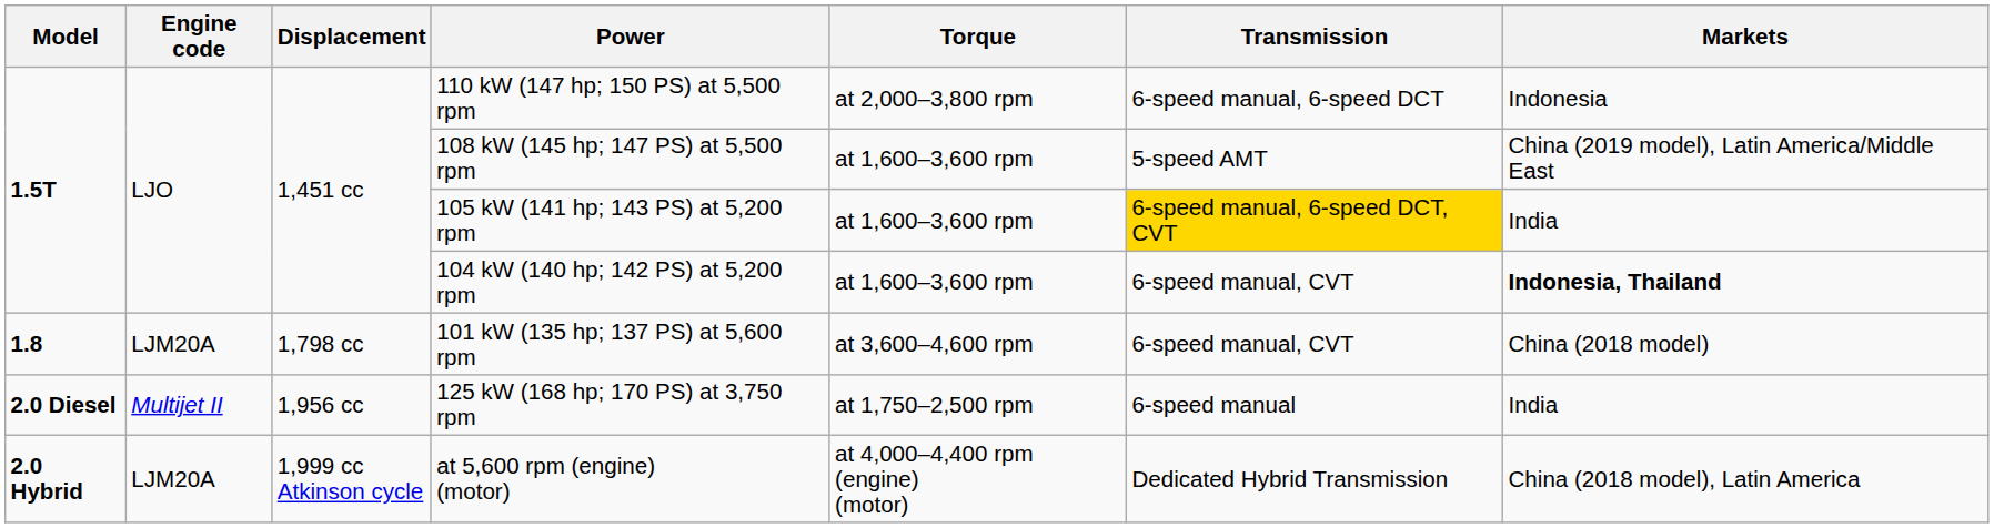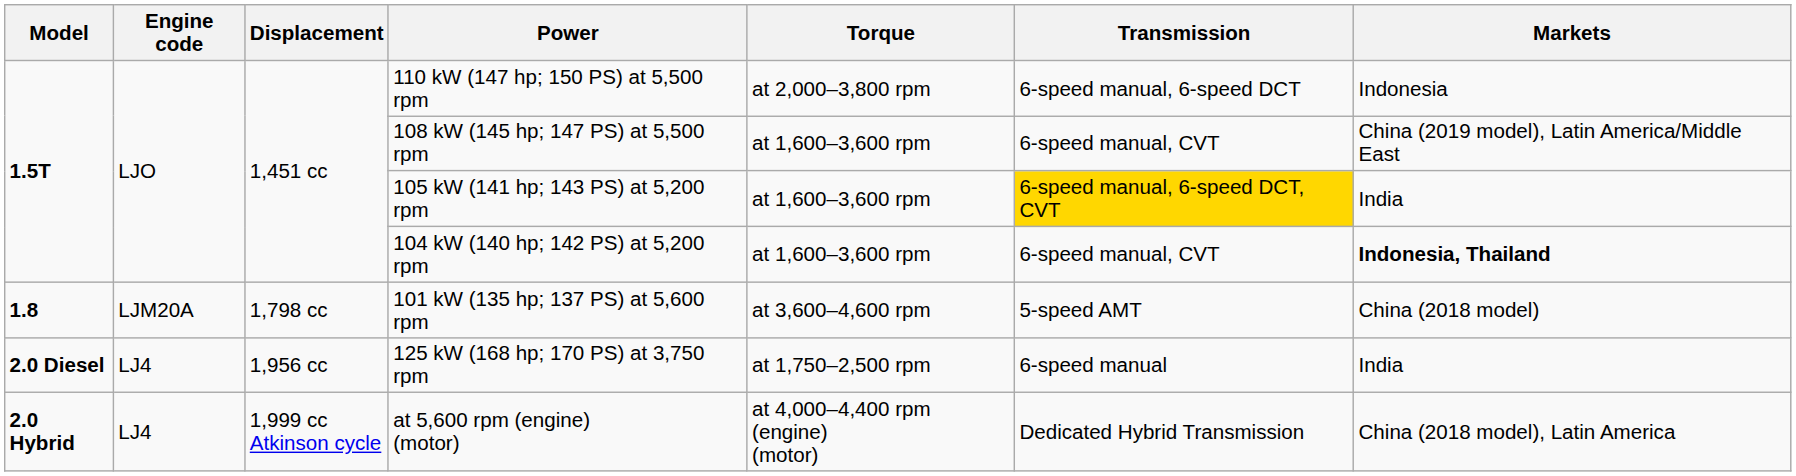 <table class="wikitable" style="text-align:left; font-size:90%;">
 <tr>
 <th>Model</th>
 <th>Engine code</th>
 <th>Displacement</th>
 <th>Power</th>
 <th>Torque</th>
 <th>Transmission</th>
 <th>Markets</th>
 </tr>
 <tr>
 <td rowspan="4"><strong>1.5T</strong></td>
 <td rowspan="4">LJO</td>
 <td rowspan="4">1,451 cc</td>
 <td>110 kW (147 hp; 150 PS) at 5,500 rpm</td>
 <td> at 2,000–3,800 rpm</td>
 <td>6-speed manual, 6-speed DCT</td>
 <td>Indonesia</td>
 </tr>
 <tr>
 <td>108 kW (145 hp; 147 PS) at 5,500 rpm</td>
 <td> at 1,600–3,600 rpm</td>
-<td>5-speed AMT</td>
+<td>6-speed manual, CVT</td>
 <td>China (2019 model), Latin America/Middle East</td>
 </tr>
 <tr>
 <td>105 kW (141 hp; 143 PS) at 5,200 rpm</td>
 <td> at 1,600–3,600 rpm</td>
 <td style="background: gold;">6-speed manual, 6-speed DCT, CVT</td>
 <td>India</td>
 </tr>
 <tr>
 <td>104 kW (140 hp; 142 PS) at 5,200 rpm</td>
 <td> at 1,600–3,600 rpm</td>
 <td>6-speed manual, CVT</td>
 <td><strong>Indonesia, Thailand</strong></td>
 </tr>
 <tr>
 <td><strong>1.8</strong></td>
 <td>LJM20A</td>
 <td>1,798 cc</td>
 <td>101 kW (135 hp; 137 PS) at 5,600 rpm</td>
 <td> at 3,600–4,600 rpm</td>
-<td>6-speed manual, CVT</td>
+<td>5-speed AMT</td>
 <td>China (2018 model)</td>
 </tr>
 <tr>
 <td><strong>2.0 Diesel</strong></td>
-<td><em><a href='#'>Multijet II</a></em></td>
+<td>LJ4</td>
 <td>1,956 cc</td>
 <td>125 kW (168 hp; 170 PS) at 3,750 rpm</td>
 <td> at 1,750–2,500 rpm</td>
 <td>6-speed manual</td>
 <td>India</td>
 </tr>
 <tr>
 <td><strong>2.0 Hybrid</strong></td>
-<td>LJM20A</td>
+<td>LJ4</td>
 <td>1,999 cc<br><a href='#'>Atkinson cycle</a></td>
 <td> at 5,600 rpm (engine)<br> (motor)</td>
 <td> at 4,000–4,400 rpm (engine)<br> (motor)</td>
 <td>Dedicated Hybrid Transmission</td>
 <td>China (2018 model), Latin America</td>
 </tr>
 </table>
